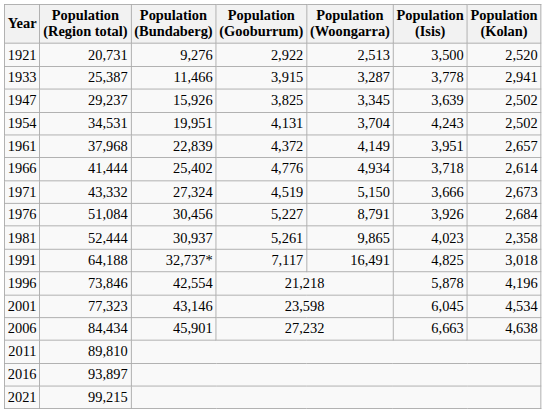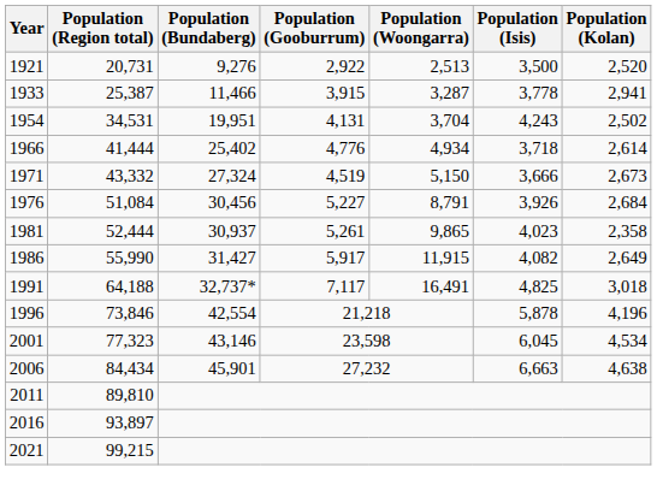 <table class="wikitable" style="text-align:right;">
 <tr>
 <th>Year</th>
 <th>Population<br>(Region total)</th>
 <th>Population<br>(Bundaberg)</th>
 <th>Population<br>(Gooburrum)</th>
 <th>Population<br>(Woongarra)</th>
 <th>Population<br>(Isis)</th>
 <th>Population<br>(Kolan)</th>
 </tr>
 <tr>
 <td>1921</td>
 <td>20,731</td>
 <td>9,276</td>
 <td>2,922</td>
 <td>2,513</td>
 <td>3,500</td>
 <td>2,520</td>
 </tr>
 <tr>
 <td>1933</td>
 <td>25,387</td>
 <td>11,466</td>
 <td>3,915</td>
 <td>3,287</td>
 <td>3,778</td>
 <td>2,941</td>
 </tr>
 <tr>
-<td>1947</td>
-<td>29,237</td>
-<td>15,926</td>
-<td>3,825</td>
-<td>3,345</td>
-<td>3,639</td>
-<td>2,502</td>
-</tr>
-<tr>
 <td>1954</td>
 <td>34,531</td>
 <td>19,951</td>
 <td>4,131</td>
 <td>3,704</td>
 <td>4,243</td>
 <td>2,502</td>
-</tr>
-<tr>
-<td>1961</td>
-<td>37,968</td>
-<td>22,839</td>
-<td>4,372</td>
-<td>4,149</td>
-<td>3,951</td>
-<td>2,657</td>
 </tr>
 <tr>
 <td>1966</td>
 <td>41,444</td>
 <td>25,402</td>
 <td>4,776</td>
 <td>4,934</td>
 <td>3,718</td>
 <td>2,614</td>
 </tr>
 <tr>
 <td>1971</td>
 <td>43,332</td>
 <td>27,324</td>
 <td>4,519</td>
 <td>5,150</td>
 <td>3,666</td>
 <td>2,673</td>
 </tr>
 <tr>
 <td>1976</td>
 <td>51,084</td>
 <td>30,456</td>
 <td>5,227</td>
 <td>8,791</td>
 <td>3,926</td>
 <td>2,684</td>
 </tr>
 <tr>
 <td>1981</td>
 <td>52,444</td>
 <td>30,937</td>
 <td>5,261</td>
 <td>9,865</td>
 <td>4,023</td>
 <td>2,358</td>
+</tr>
+<tr>
+<td>1986</td>
+<td>55,990</td>
+<td>31,427</td>
+<td>5,917</td>
+<td>11,915</td>
+<td>4,082</td>
+<td>2,649</td>
 </tr>
 <tr>
 <td>1991</td>
 <td>64,188</td>
 <td>32,737*</td>
 <td>7,117</td>
 <td>16,491</td>
 <td>4,825</td>
 <td>3,018</td>
 </tr>
 <tr>
 <td>1996</td>
 <td>73,846</td>
 <td>42,554</td>
 <td colspan=2 align=center>21,218</td>
 <td>5,878</td>
 <td>4,196</td>
 </tr>
 <tr>
 <td>2001</td>
 <td>77,323</td>
 <td>43,146</td>
 <td colspan=2 align=center>23,598</td>
 <td>6,045</td>
 <td>4,534</td>
 </tr>
 <tr>
 <td>2006</td>
 <td>84,434</td>
 <td>45,901</td>
 <td colspan=2 align=center>27,232</td>
 <td>6,663</td>
 <td>4,638</td>
 </tr>
 <tr>
 <td>2011</td>
 <td>89,810</td>
 <td colspan=5 style="text-align: left;"></td>
 </tr>
 <tr>
 <td>2016</td>
 <td>93,897</td>
 <td colspan=5 style="text-align: left;"></td>
 </tr>
 <tr>
 <td>2021</td>
 <td>99,215</td>
 <td colspan=5 style="text-align: left;"></td>
 </tr>
 </table>
